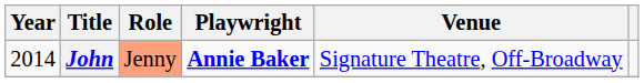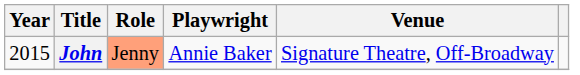 <table class="wikitable plainrowheaders sortable">
 <tr>
 <th scope="col">Year</th>
 <th scope="col">Title</th>
 <th scope="col" class="unsortable">Role</th>
 <th scope="col" class="unsortable">Playwright</th>
 <th scope="col" class="unsortable">Venue</th>
 <th scope="col" class="unsortable"></th>
 </tr>
 <tr>
-<td>2014</td>
+<td>2015</td>
 <th scope="row"><em><a href='#'>John</a></em></th>
 <td style="background: lightsalmon;">Jenny</td>
-<td><strong><a href='#'>Annie Baker</a></strong></td>
+<td><a href='#'>Annie Baker</a></td>
 <td><a href='#'>Signature Theatre</a>, <a href='#'>Off-Broadway</a></td>
 <td style="text-align:center;"></td>
 </tr>
 <tr>
 </tr>
 </table>
